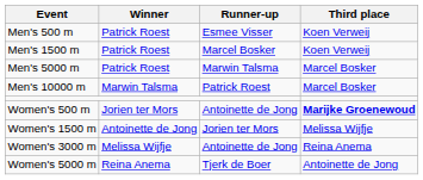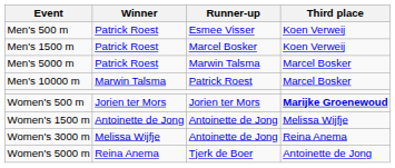 <table class="wikitable">
 <tr>
 <th>Event</th>
 <th>Winner</th>
 <th>Runner-up</th>
 <th>Third place</th>
 </tr>
 <tr>
 <td>Men's 500 m</td>
 <td><a href='#'>Patrick Roest</a></td>
 <td><a href='#'>Esmee Visser</a></td>
 <td><a href='#'>Koen Verweij</a></td>
 </tr>
 <tr>
 <td>Men's 1500 m</td>
 <td><a href='#'>Patrick Roest</a></td>
 <td><a href='#'>Marcel Bosker</a></td>
 <td><a href='#'>Koen Verweij</a></td>
 </tr>
 <tr>
 <td>Men's 5000 m</td>
 <td><a href='#'>Patrick Roest</a></td>
 <td><a href='#'>Marwin Talsma</a></td>
 <td><a href='#'>Marcel Bosker</a></td>
 </tr>
 <tr>
 <td>Men's 10000 m</td>
 <td><a href='#'>Marwin Talsma</a></td>
 <td><a href='#'>Patrick Roest</a></td>
 <td><a href='#'>Marcel Bosker</a></td>
 </tr>
 <tr>
 <td colspan=3></td>
 </tr>
 <tr>
 <td>Women's 500 m</td>
 <td><a href='#'>Jorien ter Mors</a></td>
-<td><a href='#'>Antoinette de Jong</a></td>
+<td><a href='#'>Jorien ter Mors</a></td>
 <td><strong><a href='#'>Marijke Groenewoud</a></strong></td>
 </tr>
 <tr>
 <td>Women's 1500 m</td>
 <td><a href='#'>Antoinette de Jong</a></td>
-<td><a href='#'>Jorien ter Mors</a></td>
+<td><a href='#'>Antoinette de Jong</a></td>
 <td><a href='#'>Melissa Wijfje</a></td>
 </tr>
 <tr>
 <td>Women's 3000 m</td>
 <td><a href='#'>Melissa Wijfje</a></td>
 <td><a href='#'>Antoinette de Jong</a></td>
 <td><a href='#'>Reina Anema</a></td>
 </tr>
 <tr>
 <td>Women's 5000 m</td>
 <td><a href='#'>Reina Anema</a></td>
 <td><a href='#'>Tjerk de Boer</a></td>
 <td><a href='#'>Antoinette de Jong</a></td>
 </tr>
 </table>
